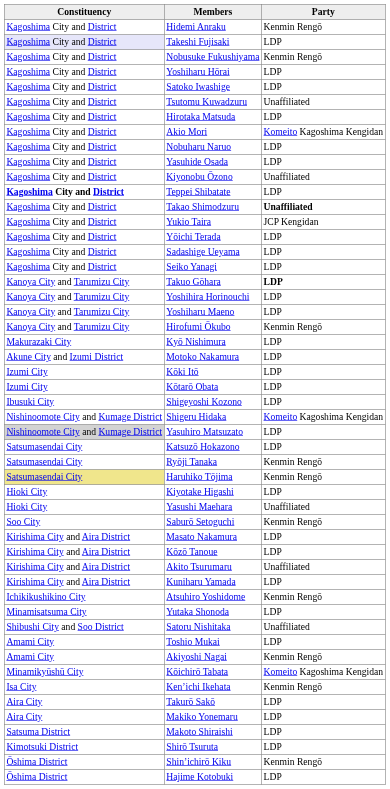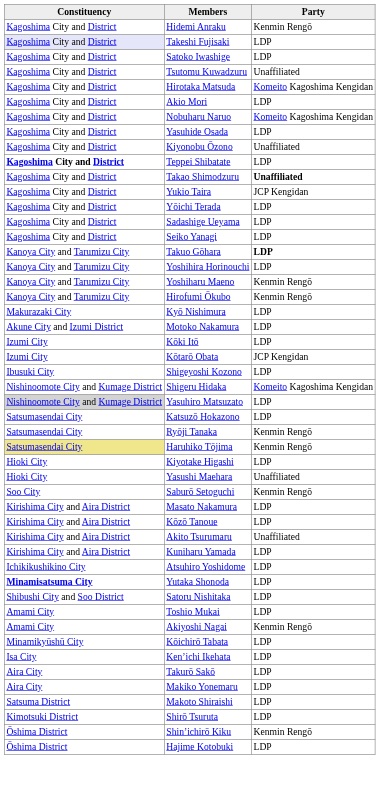 <table border="1" frame="box" rules="all" cellspacing="0" cellpadding="3">
 <tr style="background:#eee">
 <th>Constituency</th>
 <th>Members</th>
 <th>Party</th>
 </tr>
 <tr>
 <td><a href='#'>Kagoshima</a> City and <a href='#'>District</a></td>
 <td><a href='#'>Hidemi Anraku</a></td>
 <td>Kenmin Rengō</td>
 </tr>
 <tr>
 <td style="background: lavender;"><a href='#'>Kagoshima</a> City and <a href='#'>District</a></td>
 <td><a href='#'>Takeshi Fujisaki</a></td>
 <td>LDP</td>
 </tr>
 <tr>
 <td><a href='#'>Kagoshima</a> City and <a href='#'>District</a></td>
-<td><a href='#'>Nobusuke Fukushiyama</a></td>
-<td>Kenmin Rengō</td>
-</tr>
-<tr>
-<td><a href='#'>Kagoshima</a> City and <a href='#'>District</a></td>
-<td><a href='#'>Yoshiharu Hōrai</a></td>
-<td>LDP</td>
-</tr>
-<tr>
-<td><a href='#'>Kagoshima</a> City and <a href='#'>District</a></td>
 <td><a href='#'>Satoko Iwashige</a></td>
 <td>LDP</td>
 </tr>
 <tr>
 <td><a href='#'>Kagoshima</a> City and <a href='#'>District</a></td>
 <td><a href='#'>Tsutomu Kuwadzuru</a></td>
 <td>Unaffiliated</td>
 </tr>
 <tr>
 <td><a href='#'>Kagoshima</a> City and <a href='#'>District</a></td>
 <td><a href='#'>Hirotaka Matsuda</a></td>
+<td><a href='#'>Komeito</a> Kagoshima Kengidan</td>
+</tr>
+<tr>
+<td><a href='#'>Kagoshima</a> City and <a href='#'>District</a></td>
+<td><a href='#'>Akio Mori</a></td>
 <td>LDP</td>
 </tr>
 <tr>
 <td><a href='#'>Kagoshima</a> City and <a href='#'>District</a></td>
-<td><a href='#'>Akio Mori</a></td>
+<td><a href='#'>Nobuharu Naruo</a></td>
 <td><a href='#'>Komeito</a> Kagoshima Kengidan</td>
-</tr>
-<tr>
-<td><a href='#'>Kagoshima</a> City and <a href='#'>District</a></td>
-<td><a href='#'>Nobuharu Naruo</a></td>
-<td>LDP</td>
 </tr>
 <tr>
 <td><a href='#'>Kagoshima</a> City and <a href='#'>District</a></td>
 <td><a href='#'>Yasuhide Osada</a></td>
 <td>LDP</td>
 </tr>
 <tr>
 <td><a href='#'>Kagoshima</a> City and <a href='#'>District</a></td>
 <td><a href='#'>Kiyonobu Ōzono</a></td>
 <td>Unaffiliated</td>
 </tr>
 <tr>
 <td><strong><a href='#'>Kagoshima</a> City and <a href='#'>District</a></strong></td>
 <td><a href='#'>Teppei Shibatate</a></td>
 <td>LDP</td>
 </tr>
 <tr>
 <td><a href='#'>Kagoshima</a> City and <a href='#'>District</a></td>
 <td><a href='#'>Takao Shimodzuru</a></td>
 <td><strong>Unaffiliated</strong></td>
 </tr>
 <tr>
 <td><a href='#'>Kagoshima</a> City and <a href='#'>District</a></td>
 <td><a href='#'>Yukio Taira</a></td>
 <td>JCP Kengidan</td>
 </tr>
 <tr>
 <td><a href='#'>Kagoshima</a> City and <a href='#'>District</a></td>
 <td><a href='#'>Yōichi Terada</a></td>
 <td>LDP</td>
 </tr>
 <tr>
 <td><a href='#'>Kagoshima</a> City and <a href='#'>District</a></td>
 <td><a href='#'>Sadashige Ueyama</a></td>
 <td>LDP</td>
 </tr>
 <tr>
 <td><a href='#'>Kagoshima</a> City and <a href='#'>District</a></td>
 <td><a href='#'>Seiko Yanagi</a></td>
 <td>LDP</td>
 </tr>
 <tr>
 <td><a href='#'>Kanoya City</a> and <a href='#'>Tarumizu City</a></td>
 <td><a href='#'>Takuo Gōhara</a></td>
 <td><strong>LDP</strong></td>
 </tr>
 <tr>
 <td><a href='#'>Kanoya City</a> and <a href='#'>Tarumizu City</a></td>
 <td><a href='#'>Yoshihira Horinouchi</a></td>
 <td>LDP</td>
 </tr>
 <tr>
 <td><a href='#'>Kanoya City</a> and <a href='#'>Tarumizu City</a></td>
 <td><a href='#'>Yoshiharu Maeno</a></td>
-<td>LDP</td>
+<td>Kenmin Rengō</td>
 </tr>
 <tr>
 <td><a href='#'>Kanoya City</a> and <a href='#'>Tarumizu City</a></td>
 <td><a href='#'>Hirofumi Ōkubo</a></td>
 <td>Kenmin Rengō</td>
 </tr>
 <tr>
 <td><a href='#'>Makurazaki City</a></td>
 <td><a href='#'>Kyō Nishimura</a></td>
 <td>LDP</td>
 </tr>
 <tr>
 <td><a href='#'>Akune City</a> and <a href='#'>Izumi District</a></td>
 <td><a href='#'>Motoko Nakamura</a></td>
 <td>LDP</td>
 </tr>
 <tr>
 <td><a href='#'>Izumi City</a></td>
 <td><a href='#'>Kōki Itō</a></td>
 <td>LDP</td>
 </tr>
 <tr>
 <td><a href='#'>Izumi City</a></td>
 <td><a href='#'>Kōtarō Obata</a></td>
-<td>LDP</td>
+<td>JCP Kengidan</td>
 </tr>
 <tr>
 <td><a href='#'>Ibusuki City</a></td>
 <td><a href='#'>Shigeyoshi Kozono</a></td>
 <td>LDP</td>
 </tr>
 <tr>
 <td><a href='#'>Nishinoomote City</a> and <a href='#'>Kumage District</a></td>
 <td><a href='#'>Shigeru Hidaka</a></td>
 <td><a href='#'>Komeito</a> Kagoshima Kengidan</td>
 </tr>
 <tr>
 <td style="background: lightgrey;"><a href='#'>Nishinoomote City</a> and <a href='#'>Kumage District</a></td>
 <td><a href='#'>Yasuhiro Matsuzato</a></td>
 <td>LDP</td>
 </tr>
 <tr>
 <td><a href='#'>Satsumasendai City</a></td>
 <td><a href='#'>Katsuzō Hokazono</a></td>
 <td>LDP</td>
 </tr>
 <tr>
 <td><a href='#'>Satsumasendai City</a></td>
 <td><a href='#'>Ryōji Tanaka</a></td>
 <td>Kenmin Rengō</td>
 </tr>
 <tr>
 <td style="background: khaki;"><a href='#'>Satsumasendai City</a></td>
 <td><a href='#'>Haruhiko Tōjima</a></td>
 <td>Kenmin Rengō</td>
 </tr>
 <tr>
 <td><a href='#'>Hioki City</a></td>
 <td><a href='#'>Kiyotake Higashi</a></td>
 <td>LDP</td>
 </tr>
 <tr>
 <td><a href='#'>Hioki City</a></td>
 <td><a href='#'>Yasushi Maehara</a></td>
 <td>Unaffiliated</td>
 </tr>
 <tr>
 <td><a href='#'>Soo City</a></td>
 <td><a href='#'>Saburō Setoguchi</a></td>
 <td>Kenmin Rengō</td>
 </tr>
 <tr>
 <td><a href='#'>Kirishima City</a> and <a href='#'>Aira District</a></td>
 <td><a href='#'>Masato Nakamura</a></td>
 <td>LDP</td>
 </tr>
 <tr>
 <td><a href='#'>Kirishima City</a> and <a href='#'>Aira District</a></td>
 <td><a href='#'>Kōzō Tanoue</a></td>
 <td>LDP</td>
 </tr>
 <tr>
 <td><a href='#'>Kirishima City</a> and <a href='#'>Aira District</a></td>
 <td><a href='#'>Akito Tsurumaru</a></td>
 <td>Unaffiliated</td>
 </tr>
 <tr>
 <td><a href='#'>Kirishima City</a> and <a href='#'>Aira District</a></td>
 <td><a href='#'>Kuniharu Yamada</a></td>
 <td>LDP</td>
 </tr>
 <tr>
 <td><a href='#'>Ichikikushikino City</a></td>
 <td><a href='#'>Atsuhiro Yoshidome</a></td>
-<td>Kenmin Rengō</td>
+<td>LDP</td>
 </tr>
 <tr>
-<td><a href='#'>Minamisatsuma City</a></td>
+<td><strong><a href='#'>Minamisatsuma City</a></strong></td>
 <td><a href='#'>Yutaka Shonoda</a></td>
 <td>LDP</td>
 </tr>
 <tr>
 <td><a href='#'>Shibushi City</a> and <a href='#'>Soo District</a></td>
 <td><a href='#'>Satoru Nishitaka</a></td>
-<td>Unaffiliated</td>
+<td>LDP</td>
 </tr>
 <tr>
 <td><a href='#'>Amami City</a></td>
 <td><a href='#'>Toshio Mukai</a></td>
 <td>LDP</td>
 </tr>
 <tr>
 <td><a href='#'>Amami City</a></td>
 <td><a href='#'>Akiyoshi Nagai</a></td>
 <td>Kenmin Rengō</td>
 </tr>
 <tr>
 <td><a href='#'>Minamikyūshū City</a></td>
 <td><a href='#'>Kōichirō Tabata</a></td>
-<td><a href='#'>Komeito</a> Kagoshima Kengidan</td>
+<td>LDP</td>
 </tr>
 <tr>
 <td><a href='#'>Isa City</a></td>
 <td><a href='#'>Ken’ichi Ikehata</a></td>
-<td>Kenmin Rengō</td>
+<td>LDP</td>
 </tr>
 <tr>
 <td><a href='#'>Aira City</a></td>
 <td><a href='#'>Takurō Sakō</a></td>
 <td>LDP</td>
 </tr>
 <tr>
 <td><a href='#'>Aira City</a></td>
 <td><a href='#'>Makiko Yonemaru</a></td>
 <td>LDP</td>
 </tr>
 <tr>
 <td><a href='#'>Satsuma District</a></td>
 <td><a href='#'>Makoto Shiraishi</a></td>
 <td>LDP</td>
 </tr>
 <tr>
 <td><a href='#'>Kimotsuki District</a></td>
 <td><a href='#'>Shirō Tsuruta</a></td>
 <td>LDP</td>
 </tr>
 <tr>
 <td><a href='#'>Ōshima District</a></td>
 <td><a href='#'>Shin’ichirō Kiku</a></td>
 <td>Kenmin Rengō</td>
 </tr>
 <tr>
 <td><a href='#'>Ōshima District</a></td>
 <td><a href='#'>Hajime Kotobuki</a></td>
 <td>LDP</td>
 </tr>
 </table>
